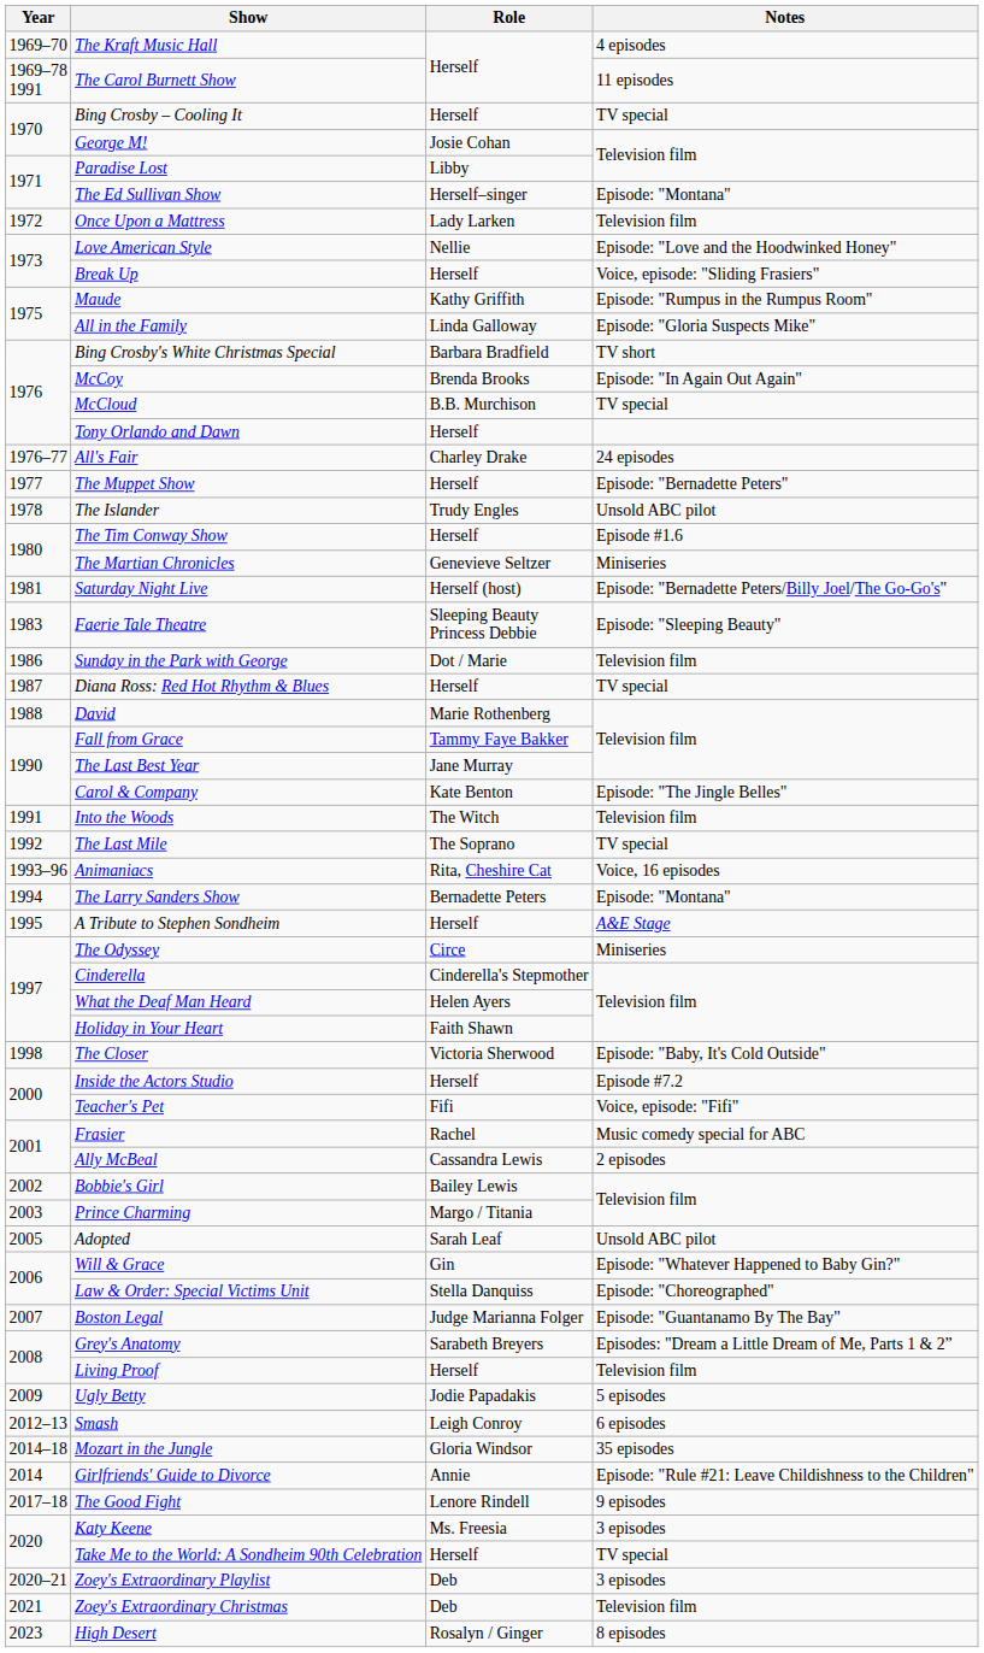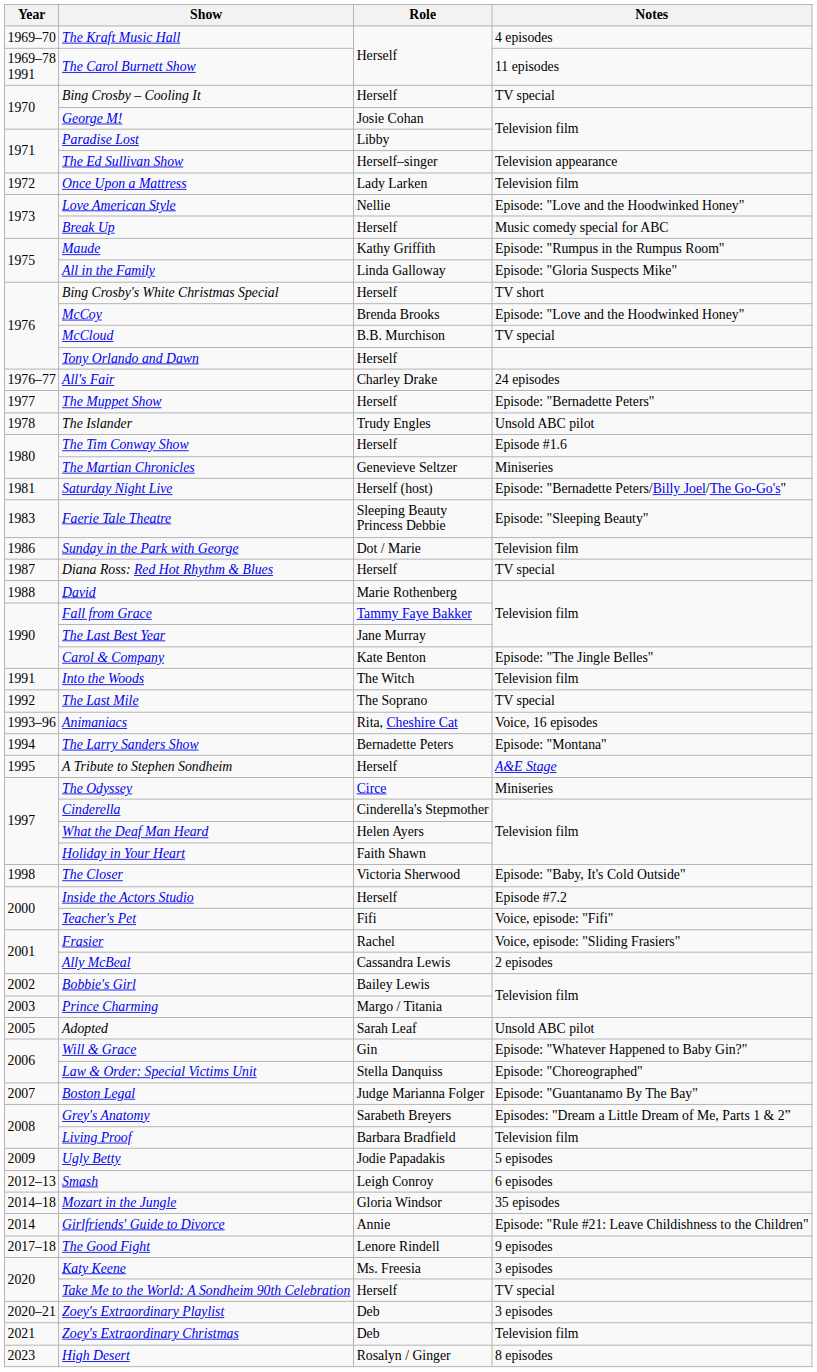 <table class="wikitable sortable">
 <tr>
 <th>Year</th>
 <th>Show</th>
 <th>Role</th>
 <th class="unsortable">Notes</th>
 </tr>
 <tr>
 <td>1969–70</td>
 <td><em><a href='#'>The Kraft Music Hall</a></em></td>
 <td rowspan="2">Herself</td>
 <td>4 episodes</td>
 </tr>
 <tr>
 <td>1969–78 <br> 1991</td>
 <td><em><a href='#'>The Carol Burnett Show</a></em></td>
 <td>11 episodes</td>
 </tr>
 <tr>
 <td rowspan="2">1970</td>
 <td><em>Bing Crosby – Cooling It</em></td>
 <td>Herself</td>
 <td>TV special</td>
 </tr>
 <tr>
 <td><em><a href='#'>George M!</a></em></td>
 <td>Josie Cohan</td>
 <td rowspan="2">Television film</td>
 </tr>
 <tr>
 <td rowspan="2">1971</td>
 <td><em><a href='#'>Paradise Lost</a></em></td>
 <td>Libby</td>
 </tr>
 <tr>
 <td><em><a href='#'>The Ed Sullivan Show</a></em></td>
 <td>Herself–singer</td>
-<td>Episode: "Montana"</td>
+<td>Television appearance</td>
 </tr>
 <tr>
 <td>1972</td>
 <td><em><a href='#'>Once Upon a Mattress</a></em></td>
 <td>Lady Larken</td>
 <td>Television film</td>
 </tr>
 <tr>
 <td rowspan="2">1973</td>
 <td><em><a href='#'>Love American Style</a></em></td>
 <td>Nellie</td>
 <td>Episode: "Love and the Hoodwinked Honey"</td>
 </tr>
 <tr>
 <td><em><a href='#'>Break Up</a></em></td>
 <td>Herself</td>
-<td>Voice, episode: "Sliding Frasiers"</td>
+<td>Music comedy special for ABC</td>
 </tr>
 <tr>
 <td rowspan="2">1975</td>
 <td><em><a href='#'>Maude</a></em></td>
 <td>Kathy Griffith</td>
 <td>Episode: "Rumpus in the Rumpus Room"</td>
 </tr>
 <tr>
 <td><em><a href='#'>All in the Family</a></em></td>
 <td>Linda Galloway</td>
 <td>Episode: "Gloria Suspects Mike"</td>
 </tr>
 <tr>
 <td rowspan="4">1976</td>
 <td><em>Bing Crosby's White Christmas Special</em></td>
-<td>Barbara Bradfield</td>
+<td>Herself</td>
 <td>TV short</td>
 </tr>
 <tr>
 <td><em><a href='#'>McCoy</a></em></td>
 <td>Brenda Brooks</td>
-<td>Episode: "In Again Out Again"</td>
+<td>Episode: "Love and the Hoodwinked Honey"</td>
 </tr>
 <tr>
 <td><em><a href='#'>McCloud</a></em></td>
 <td>B.B. Murchison</td>
 <td>TV special</td>
 </tr>
 <tr>
 <td><em><a href='#'>Tony Orlando and Dawn</a></em></td>
 <td>Herself</td>
 <td></td>
 </tr>
 <tr>
 <td>1976–77</td>
 <td><em><a href='#'>All's Fair</a></em></td>
 <td>Charley Drake</td>
 <td>24 episodes</td>
 </tr>
 <tr>
 <td>1977</td>
 <td><em><a href='#'>The Muppet Show</a></em></td>
 <td>Herself</td>
 <td>Episode: "Bernadette Peters"</td>
 </tr>
 <tr>
 <td>1978</td>
 <td><em>The Islander</em></td>
 <td>Trudy Engles</td>
 <td>Unsold ABC pilot</td>
 </tr>
 <tr>
 <td rowspan="2">1980</td>
 <td><em><a href='#'>The Tim Conway Show</a></em></td>
 <td>Herself</td>
 <td>Episode #1.6</td>
 </tr>
 <tr>
 <td><em><a href='#'>The Martian Chronicles</a></em></td>
 <td>Genevieve Seltzer</td>
 <td>Miniseries</td>
 </tr>
 <tr>
 <td>1981</td>
 <td><em><a href='#'>Saturday Night Live</a></em></td>
 <td>Herself (host)</td>
 <td>Episode: "Bernadette Peters/<a href='#'>Billy Joel</a>/<a href='#'>The Go-Go's</a>"</td>
 </tr>
 <tr>
 <td>1983</td>
 <td><em><a href='#'>Faerie Tale Theatre</a></em></td>
 <td>Sleeping Beauty <br> Princess Debbie</td>
 <td>Episode: "Sleeping Beauty"</td>
 </tr>
 <tr>
 <td>1986</td>
 <td><em><a href='#'>Sunday in the Park with George</a></em></td>
 <td>Dot / Marie</td>
 <td>Television film</td>
 </tr>
 <tr>
 <td>1987</td>
 <td><em>Diana Ross: <a href='#'>Red Hot Rhythm & Blues</a></em></td>
 <td>Herself</td>
 <td>TV special</td>
 </tr>
 <tr>
 <td>1988</td>
 <td><em><a href='#'>David</a></em></td>
 <td>Marie Rothenberg</td>
 <td rowspan="3">Television film</td>
 </tr>
 <tr>
 <td rowspan="3">1990</td>
 <td><em><a href='#'>Fall from Grace</a></em></td>
 <td><a href='#'>Tammy Faye Bakker</a></td>
 </tr>
 <tr>
 <td><em><a href='#'>The Last Best Year</a></em></td>
 <td>Jane Murray</td>
 </tr>
 <tr>
 <td><em><a href='#'>Carol & Company</a></em></td>
 <td>Kate Benton</td>
 <td>Episode: "The Jingle Belles"</td>
 </tr>
 <tr>
 <td>1991</td>
 <td><em><a href='#'>Into the Woods</a></em></td>
 <td>The Witch</td>
 <td>Television film</td>
 </tr>
 <tr>
 <td>1992</td>
 <td><em><a href='#'>The Last Mile</a></em></td>
 <td>The Soprano</td>
 <td>TV special</td>
 </tr>
 <tr>
 <td>1993–96</td>
 <td><em><a href='#'>Animaniacs</a></em></td>
 <td>Rita, <a href='#'>Cheshire Cat</a></td>
 <td>Voice, 16 episodes</td>
 </tr>
 <tr>
 <td>1994</td>
 <td><em><a href='#'>The Larry Sanders Show</a></em></td>
 <td>Bernadette Peters</td>
 <td>Episode: "Montana"</td>
 </tr>
 <tr>
 <td>1995</td>
 <td><em>A Tribute to Stephen Sondheim</em></td>
 <td>Herself</td>
 <td><em><a href='#'>A&E Stage</a></em></td>
 </tr>
 <tr>
 <td rowspan="4">1997</td>
 <td><em><a href='#'>The Odyssey</a></em></td>
 <td><a href='#'>Circe</a></td>
 <td>Miniseries</td>
 </tr>
 <tr>
 <td><em><a href='#'>Cinderella</a></em></td>
 <td>Cinderella's Stepmother</td>
 <td rowspan="3">Television film</td>
 </tr>
 <tr>
 <td><em><a href='#'>What the Deaf Man Heard</a></em></td>
 <td>Helen Ayers</td>
 </tr>
 <tr>
 <td><em><a href='#'>Holiday in Your Heart</a></em></td>
 <td>Faith Shawn</td>
 </tr>
 <tr>
 <td>1998</td>
 <td><em><a href='#'>The Closer</a></em></td>
 <td>Victoria Sherwood</td>
 <td>Episode: "Baby, It's Cold Outside"</td>
 </tr>
 <tr>
 <td rowspan="2">2000</td>
 <td><em><a href='#'>Inside the Actors Studio</a></em></td>
 <td>Herself</td>
 <td>Episode #7.2</td>
 </tr>
 <tr>
 <td><a href='#'><em>Teacher's Pet</em></a></td>
 <td>Fifi</td>
 <td>Voice, episode: "Fifi"</td>
 </tr>
 <tr>
 <td rowspan="2">2001</td>
 <td><em><a href='#'>Frasier</a></em></td>
 <td>Rachel</td>
-<td>Music comedy special for ABC</td>
+<td>Voice, episode: "Sliding Frasiers"</td>
 </tr>
 <tr>
 <td><em><a href='#'>Ally McBeal</a></em></td>
 <td>Cassandra Lewis</td>
 <td>2 episodes</td>
 </tr>
 <tr>
 <td>2002</td>
 <td><em><a href='#'>Bobbie's Girl</a></em></td>
 <td>Bailey Lewis</td>
 <td rowspan="2">Television film</td>
 </tr>
 <tr>
 <td>2003</td>
 <td><em><a href='#'>Prince Charming</a></em></td>
 <td>Margo / Titania</td>
 </tr>
 <tr>
 <td>2005</td>
 <td><em>Adopted</em></td>
 <td>Sarah Leaf</td>
 <td>Unsold ABC pilot</td>
 </tr>
 <tr>
 <td rowspan="2">2006</td>
 <td><em><a href='#'>Will & Grace</a></em></td>
 <td>Gin</td>
 <td>Episode: "Whatever Happened to Baby Gin?"</td>
 </tr>
 <tr>
 <td><em><a href='#'>Law & Order: Special Victims Unit</a></em></td>
 <td>Stella Danquiss</td>
 <td>Episode: "Choreographed"</td>
 </tr>
 <tr>
 <td>2007</td>
 <td><em><a href='#'>Boston Legal</a></em></td>
 <td>Judge Marianna Folger</td>
 <td>Episode: "Guantanamo By The Bay"</td>
 </tr>
 <tr>
 <td rowspan="2">2008</td>
 <td><em><a href='#'>Grey's Anatomy</a></em></td>
 <td>Sarabeth Breyers</td>
 <td>Episodes: "Dream a Little Dream of Me, Parts 1 & 2”</td>
 </tr>
 <tr>
 <td><em><a href='#'>Living Proof</a></em></td>
-<td>Herself</td>
+<td>Barbara Bradfield</td>
 <td>Television film</td>
 </tr>
 <tr>
 <td>2009</td>
 <td><em><a href='#'>Ugly Betty</a></em></td>
 <td>Jodie Papadakis</td>
 <td>5 episodes</td>
 </tr>
 <tr>
 <td>2012–13</td>
 <td><em><a href='#'>Smash</a></em></td>
 <td>Leigh Conroy</td>
 <td>6 episodes</td>
 </tr>
 <tr>
 <td>2014–18</td>
 <td><em><a href='#'>Mozart in the Jungle</a></em></td>
 <td>Gloria Windsor</td>
 <td>35 episodes</td>
 </tr>
 <tr>
 <td>2014</td>
 <td><em><a href='#'>Girlfriends' Guide to Divorce</a></em></td>
 <td>Annie</td>
 <td>Episode: "Rule #21: Leave Childishness to the Children"</td>
 </tr>
 <tr>
 <td>2017–18</td>
 <td><em><a href='#'>The Good Fight</a></em></td>
 <td>Lenore Rindell</td>
 <td>9 episodes</td>
 </tr>
 <tr>
 <td rowspan="2">2020</td>
 <td><em><a href='#'>Katy Keene</a></em></td>
 <td>Ms. Freesia</td>
 <td>3 episodes</td>
 </tr>
 <tr>
 <td><em><a href='#'>Take Me to the World: A Sondheim 90th Celebration</a></em></td>
 <td>Herself</td>
 <td>TV special</td>
 </tr>
 <tr>
 <td>2020–21</td>
 <td><em><a href='#'>Zoey's Extraordinary Playlist</a></em></td>
 <td>Deb</td>
 <td>3 episodes</td>
 </tr>
 <tr>
 <td>2021</td>
 <td><em><a href='#'>Zoey's Extraordinary Christmas</a></em></td>
 <td>Deb</td>
 <td>Television film</td>
 </tr>
 <tr>
 <td>2023</td>
 <td><em><a href='#'>High Desert</a></em></td>
 <td>Rosalyn / Ginger</td>
 <td>8 episodes</td>
 </tr>
 </table>
